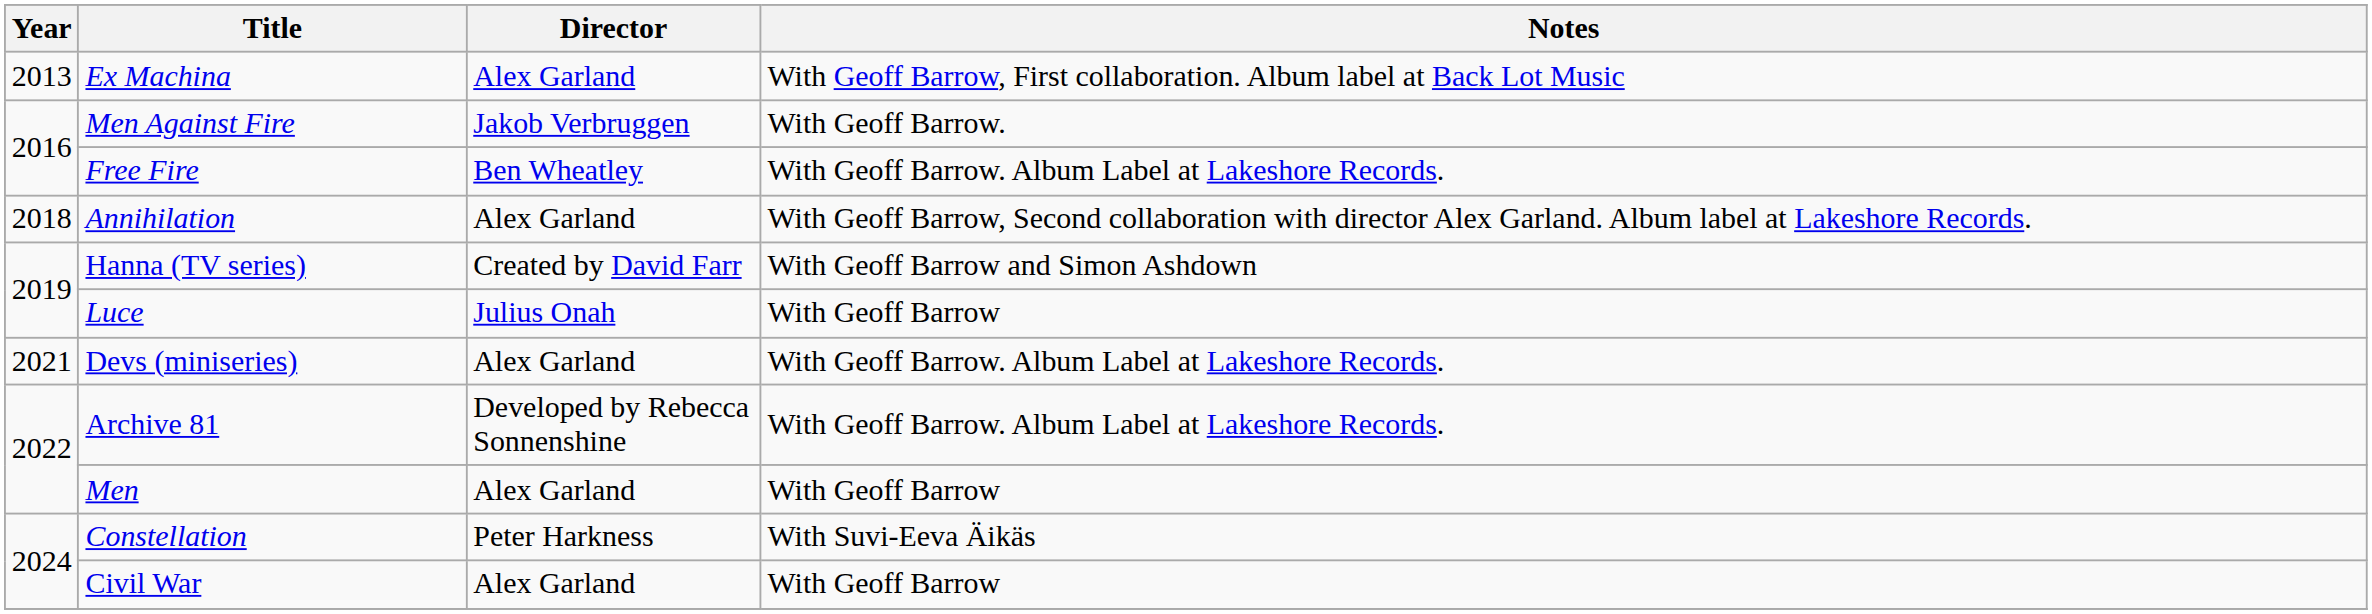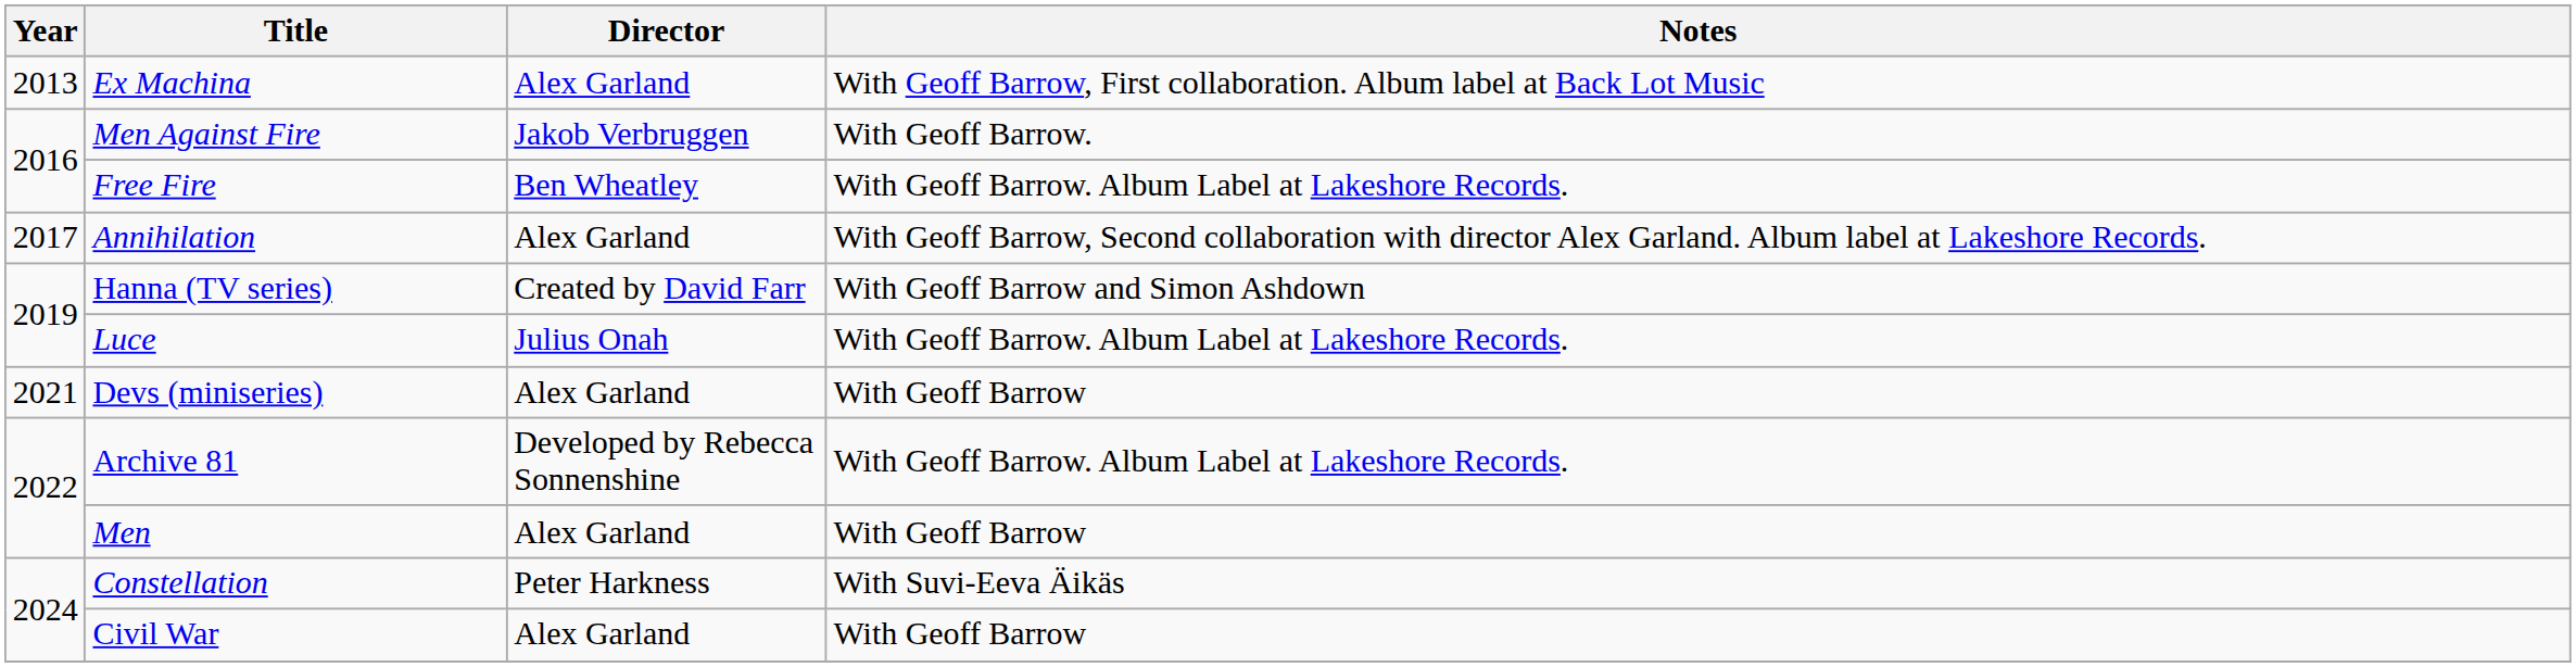 <table class="wikitable sortable" width=100%>
 <tr>
 <th width="30">Year</th>
 <th width="200">Title</th>
 <th width="150">Director</th>
 <th>Notes</th>
 </tr>
 <tr>
 <td>2013</td>
 <td><em><a href='#'>Ex Machina</a></em></td>
 <td><a href='#'>Alex Garland</a></td>
 <td>With <a href='#'>Geoff Barrow</a>, First collaboration. Album label at <a href='#'>Back Lot Music</a></td>
 </tr>
 <tr>
 <td rowspan="2">2016</td>
 <td><em><a href='#'>Men Against Fire</a></em></td>
 <td><a href='#'>Jakob Verbruggen</a></td>
 <td>With Geoff Barrow.</td>
 </tr>
 <tr>
 <td><em><a href='#'>Free Fire</a></em></td>
 <td><a href='#'>Ben Wheatley</a></td>
 <td>With Geoff Barrow. Album Label at <a href='#'>Lakeshore Records</a>.</td>
 </tr>
 <tr>
-<td>2018</td>
+<td>2017</td>
 <td><em><a href='#'>Annihilation</a></em></td>
 <td>Alex Garland</td>
 <td>With Geoff Barrow, Second collaboration with director Alex Garland. Album label at <a href='#'>Lakeshore Records</a>.</td>
 </tr>
 <tr>
 <td rowspan="2">2019</td>
 <td><a href='#'>Hanna (TV series)</a></td>
 <td>Created by <a href='#'>David Farr</a></td>
 <td>With Geoff Barrow and Simon Ashdown</td>
 </tr>
 <tr>
 <td><em><a href='#'>Luce</a></em></td>
 <td><a href='#'>Julius Onah</a></td>
-<td>With Geoff Barrow</td>
+<td>With Geoff Barrow. Album Label at <a href='#'>Lakeshore Records</a>.</td>
 </tr>
 <tr>
 <td>2021</td>
 <td><a href='#'>Devs (miniseries)</a></td>
 <td>Alex Garland</td>
-<td>With Geoff Barrow. Album Label at <a href='#'>Lakeshore Records</a>.</td>
+<td>With Geoff Barrow</td>
 </tr>
 <tr>
 <td rowspan="2">2022</td>
 <td><a href='#'>Archive 81</a></td>
 <td>Developed by Rebecca Sonnenshine</td>
 <td>With Geoff Barrow. Album Label at <a href='#'>Lakeshore Records</a>.</td>
 </tr>
 <tr>
 <td><em><a href='#'>Men</a></em></td>
 <td>Alex Garland</td>
 <td>With Geoff Barrow</td>
 </tr>
 <tr>
 <td rowspan="2">2024</td>
 <td><em><a href='#'>Constellation</a></em></td>
 <td>Peter Harkness</td>
 <td>With Suvi-Eeva Äikäs</td>
 </tr>
 <tr>
 <td><em><a href='#'></em>Civil War<em></a></em></td>
 <td>Alex Garland</td>
 <td>With Geoff Barrow</td>
 </tr>
 <tr>
 </tr>
 </table>
